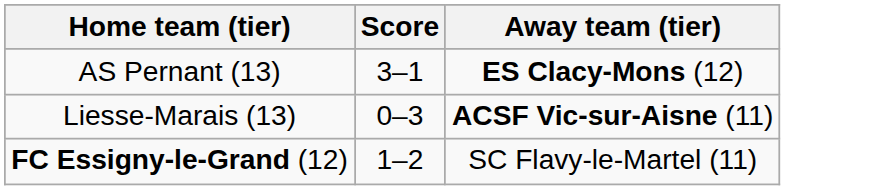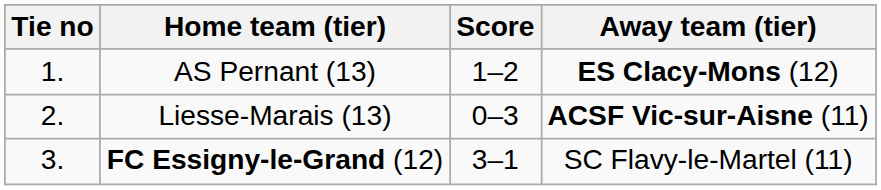 <table class="wikitable" style="text-align: center">
 <tr>
+<th>Tie no</th>
 <th>Home team (tier)</th>
 <th>Score</th>
 <th>Away team (tier)</th>
 </tr>
 <tr>
+<td>1.</td>
 <td>AS Pernant (13)</td>
-<td>3–1 </td>
+<td>1–2</td>
 <td><strong>ES Clacy-Mons</strong> (12)</td>
 </tr>
 <tr>
+<td>2.</td>
 <td>Liesse-Marais (13)</td>
 <td>0–3</td>
 <td><strong>ACSF Vic-sur-Aisne</strong> (11)</td>
 </tr>
 <tr>
+<td>3.</td>
 <td><strong>FC Essigny-le-Grand</strong> (12)</td>
-<td>1–2</td>
+<td>3–1 </td>
 <td>SC Flavy-le-Martel (11)</td>
 </tr>
 </table>
